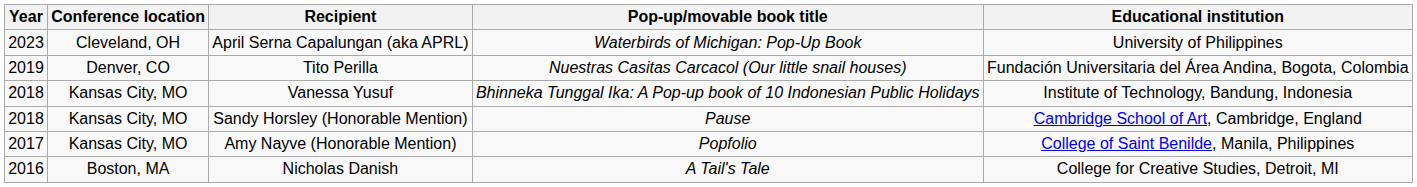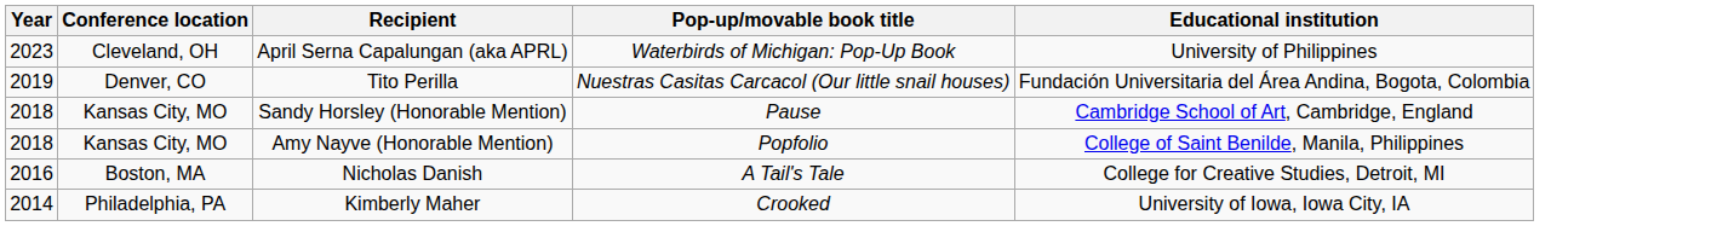 <table cellpadding=10px class="wikitable" style="text-align: center">
 <tr>
 <th>Year</th>
 <th>Conference location</th>
 <th>Recipient</th>
 <th>Pop-up/movable book title</th>
 <th>Educational institution</th>
 </tr>
 <tr>
 <td>2023</td>
 <td>Cleveland, OH</td>
 <td>April Serna Capalungan (aka APRL)</td>
 <td><em>Waterbirds of Michigan: Pop-Up Book</em></td>
 <td>University of Philippines</td>
 </tr>
 <tr>
 <td>2019</td>
 <td>Denver, CO</td>
 <td>Tito Perilla</td>
 <td><em>Nuestras Casitas Carcacol (Our little snail houses)</em></td>
 <td>Fundación Universitaria del Área Andina, Bogota, Colombia</td>
 </tr>
 <tr>
 <td>2018</td>
 <td>Kansas City, MO</td>
-<td>Vanessa Yusuf</td>
-<td><em>Bhinneka Tunggal Ika: A Pop-up book of 10 Indonesian Public Holidays</em></td>
-<td>Institute of Technology, Bandung, Indonesia</td>
-</tr>
-<tr>
-<td>2018</td>
-<td>Kansas City, MO</td>
 <td>Sandy Horsley (Honorable Mention)</td>
 <td><em>Pause</em></td>
 <td><a href='#'>Cambridge School of Art</a>, Cambridge, England</td>
 </tr>
 <tr>
-<td>2017</td>
+<td>2018</td>
 <td>Kansas City, MO</td>
 <td>Amy Nayve (Honorable Mention)</td>
 <td><em>Popfolio</em></td>
 <td><a href='#'>College of Saint Benilde</a>, Manila, Philippines</td>
 </tr>
 <tr>
 <td>2016</td>
 <td>Boston, MA</td>
 <td>Nicholas Danish</td>
 <td><em>A Tail's Tale</em></td>
 <td>College for Creative Studies, Detroit, MI</td>
 </tr>
 <tr>
+<td>2014</td>
+<td>Philadelphia, PA</td>
+<td>Kimberly Maher</td>
+<td><em>Crooked</em></td>
+<td>University of Iowa, Iowa City, IA</td>
+</tr>
+<tr>
 </tr>
 </table>
